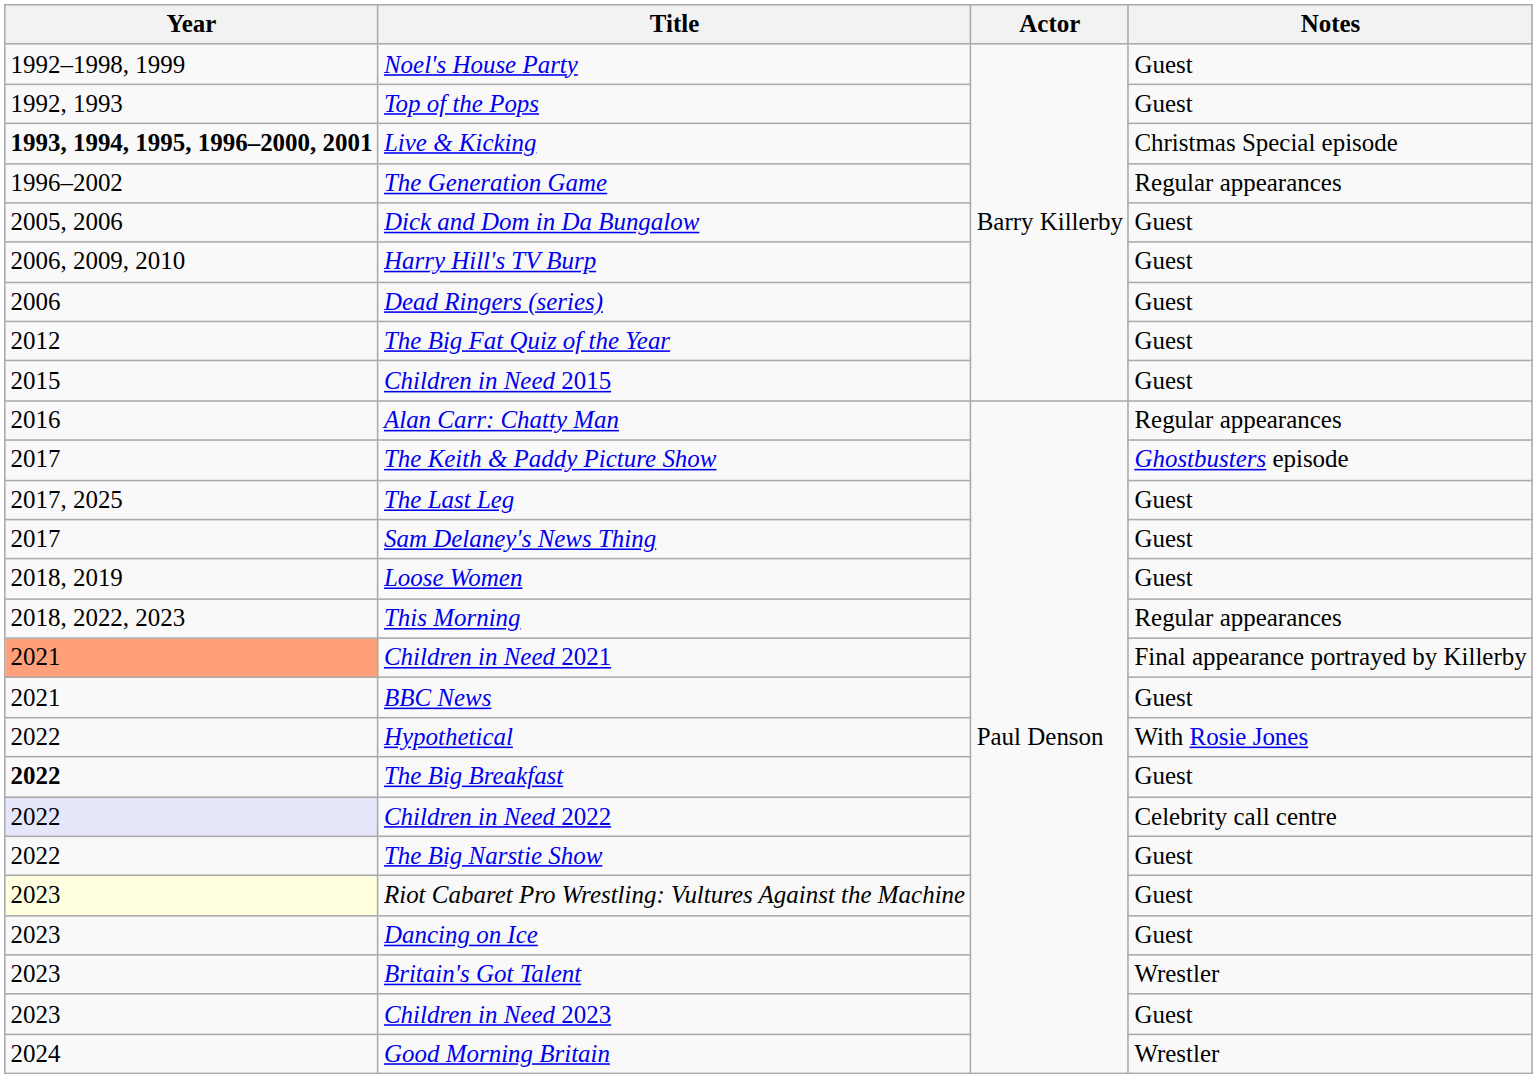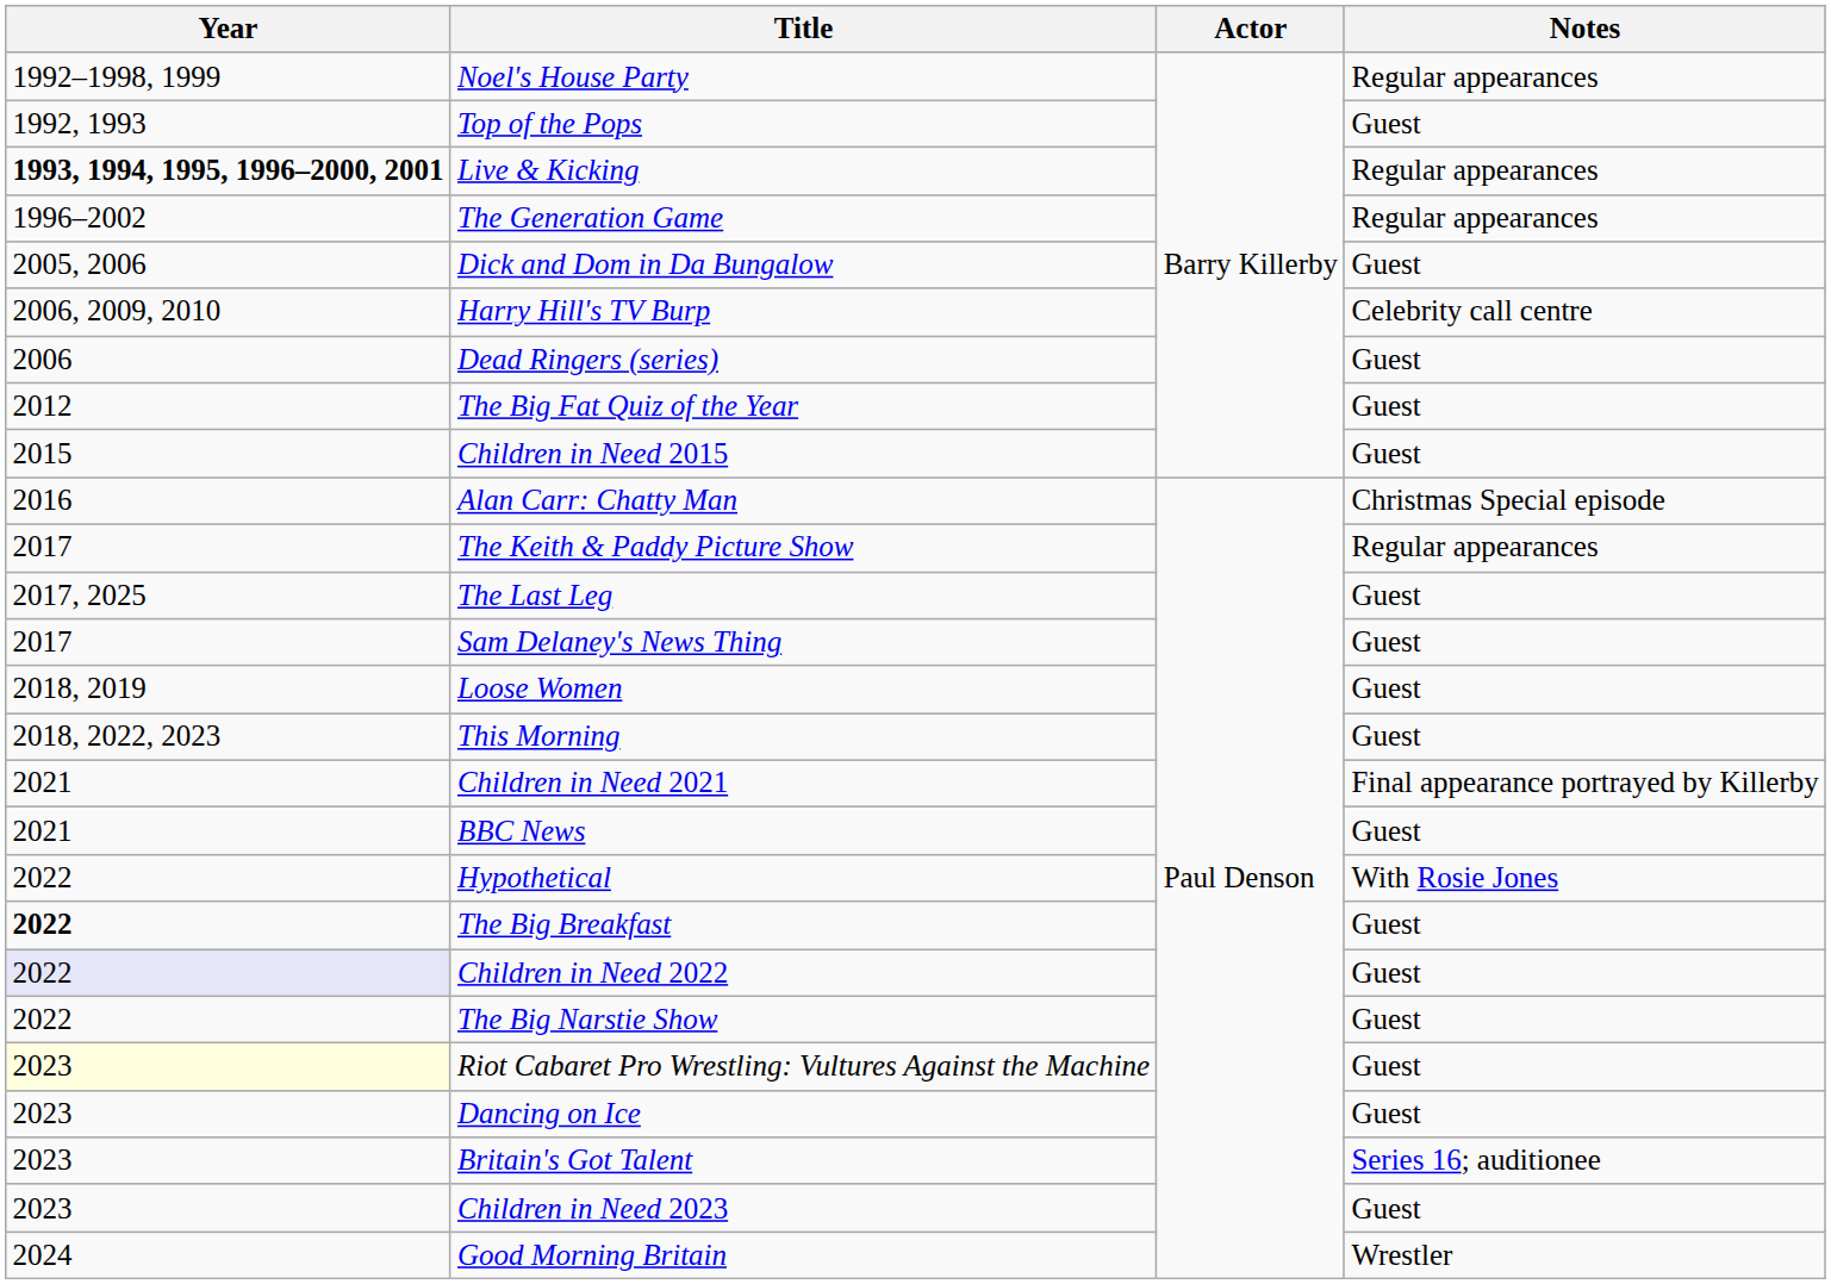 <table class="wikitable unsortable">
 <tr>
 <th>Year</th>
 <th>Title</th>
 <th>Actor</th>
 <th>Notes</th>
 </tr>
 <tr>
 <td>1992–1998, 1999</td>
 <td><em><a href='#'>Noel's House Party</a></em></td>
 <td rowspan="9">Barry Killerby</td>
-<td>Guest</td>
+<td>Regular appearances</td>
 </tr>
 <tr>
 <td>1992, 1993</td>
 <td><em><a href='#'>Top of the Pops</a></em></td>
 <td>Guest</td>
 </tr>
 <tr>
 <td><strong>1993, 1994, 1995, 1996–2000, 2001</strong></td>
 <td><em><a href='#'>Live & Kicking</a></em></td>
-<td>Christmas Special episode</td>
+<td>Regular appearances</td>
 </tr>
 <tr>
 <td>1996–2002</td>
 <td><em><a href='#'>The Generation Game</a></em></td>
 <td>Regular appearances</td>
 </tr>
 <tr>
 <td>2005, 2006</td>
 <td><em><a href='#'>Dick and Dom in Da Bungalow </a></em></td>
 <td>Guest</td>
 </tr>
 <tr>
 <td>2006, 2009, 2010</td>
 <td><em><a href='#'>Harry Hill's TV Burp</a></em></td>
-<td>Guest</td>
+<td>Celebrity call centre</td>
 </tr>
 <tr>
 <td>2006</td>
 <td><a href='#'><em>Dead Ringers (series)</em></a></td>
 <td>Guest</td>
 </tr>
 <tr>
 <td>2012</td>
 <td><em><a href='#'>The Big Fat Quiz of the Year</a></em></td>
 <td>Guest</td>
 </tr>
 <tr>
 <td>2015</td>
 <td><a href='#'><em>Children in Need</em> 2015</a></td>
 <td>Guest</td>
 </tr>
 <tr>
 <td>2016</td>
 <td><em><a href='#'>Alan Carr: Chatty Man</a></em></td>
 <td rowspan="17">Paul Denson</td>
-<td>Regular appearances</td>
+<td>Christmas Special episode</td>
 </tr>
 <tr>
 <td>2017</td>
 <td><em><a href='#'>The Keith & Paddy Picture Show</a></em></td>
-<td><em><a href='#'>Ghostbusters</a></em> episode</td>
+<td>Regular appearances</td>
 </tr>
 <tr>
 <td>2017, 2025</td>
 <td><em><a href='#'>The Last Leg</a></em></td>
 <td>Guest<br></td>
 </tr>
 <tr>
 <td>2017</td>
 <td><em><a href='#'>Sam Delaney's News Thing</a></em></td>
 <td>Guest</td>
 </tr>
 <tr>
 <td>2018, 2019</td>
 <td><em><a href='#'>Loose Women</a></em></td>
 <td>Guest</td>
 </tr>
 <tr>
 <td>2018, 2022, 2023</td>
 <td><em><a href='#'>This Morning</a></em></td>
-<td>Regular appearances</td>
+<td>Guest</td>
 </tr>
 <tr>
-<td style="background: lightsalmon;">2021</td>
+<td>2021</td>
 <td><a href='#'><em>Children in Need</em> 2021</a></td>
 <td>Final appearance portrayed by Killerby</td>
 </tr>
 <tr>
 <td>2021</td>
 <td><a href='#'><em>BBC News</em></a></td>
 <td>Guest</td>
 </tr>
 <tr>
 <td>2022</td>
 <td><em><a href='#'>Hypothetical</a></em></td>
 <td>With <a href='#'>Rosie Jones</a></td>
 </tr>
 <tr>
 <td><strong>2022</strong></td>
 <td><em><a href='#'>The Big Breakfast</a></em></td>
 <td>Guest</td>
 </tr>
 <tr>
 <td style="background: lavender;">2022</td>
 <td><a href='#'><em>Children in Need</em> 2022</a></td>
-<td>Celebrity call centre</td>
+<td>Guest</td>
 </tr>
 <tr>
 <td>2022</td>
 <td><em><a href='#'>The Big Narstie Show</a></em></td>
 <td>Guest</td>
 </tr>
 <tr>
 <td style="background: lightyellow;">2023</td>
 <td><em>Riot Cabaret Pro Wrestling: Vultures Against the Machine</em></td>
 <td>Guest</td>
 </tr>
 <tr>
 <td>2023</td>
 <td><em><a href='#'>Dancing on Ice</a></em></td>
 <td>Guest</td>
 </tr>
 <tr>
 <td>2023</td>
 <td><em><a href='#'>Britain's Got Talent</a></em></td>
-<td>Wrestler</td>
+<td><a href='#'>Series 16</a>; auditionee</td>
 </tr>
 <tr>
 <td>2023</td>
 <td><a href='#'><em>Children in Need</em> 2023</a></td>
 <td>Guest</td>
 </tr>
 <tr>
 <td>2024</td>
 <td><a href='#'><em>Good Morning Britain</em></a></td>
 <td>Wrestler</td>
 </tr>
 </table>
